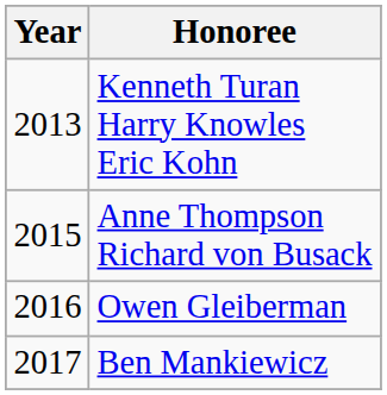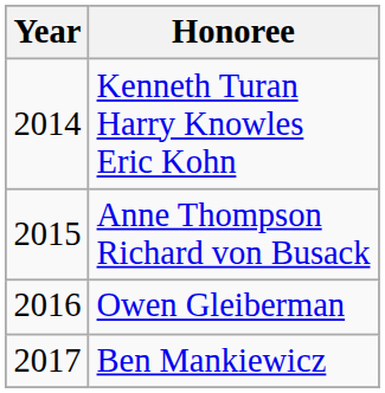 <table class="wikitable">
 <tr>
 <th>Year</th>
 <th>Honoree</th>
 </tr>
 <tr>
-<td>2013</td>
+<td>2014</td>
 <td><a href='#'>Kenneth Turan</a><br><a href='#'>Harry Knowles</a><br><a href='#'>Eric Kohn</a></td>
 </tr>
 <tr>
 <td>2015</td>
 <td><a href='#'>Anne Thompson</a><br><a href='#'>Richard von Busack</a></td>
 </tr>
 <tr>
 <td>2016</td>
 <td><a href='#'>Owen Gleiberman</a></td>
 </tr>
 <tr>
 <td>2017</td>
 <td><a href='#'>Ben Mankiewicz</a></td>
 </tr>
 </table>
